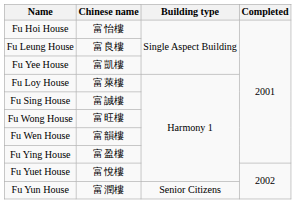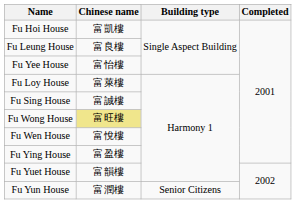 <table class="wikitable" style="text-align: center">
 <tr>
 <th>Name</th>
 <th>Chinese name</th>
 <th>Building type</th>
 <th>Completed</th>
 </tr>
 <tr>
 <td>Fu Hoi House</td>
-<td>富怡樓</td>
+<td>富凱樓</td>
 <td rowspan="3">Single Aspect Building</td>
 <td rowspan="8">2001</td>
 </tr>
 <tr>
 <td>Fu Leung House</td>
 <td>富良樓</td>
 </tr>
 <tr>
 <td>Fu Yee House</td>
-<td>富凱樓</td>
+<td>富怡樓</td>
 </tr>
 <tr>
 <td>Fu Loy House</td>
 <td>富萊樓</td>
 <td rowspan="6">Harmony 1</td>
 </tr>
 <tr>
 <td>Fu Sing House</td>
 <td>富誠樓</td>
 </tr>
 <tr>
 <td>Fu Wong House</td>
-<td>富旺樓</td>
+<td style="background: khaki;">富旺樓</td>
 </tr>
 <tr>
 <td>Fu Wen House</td>
-<td>富韻樓</td>
+<td>富悅樓</td>
 </tr>
 <tr>
 <td>Fu Ying House</td>
 <td>富盈樓</td>
 </tr>
 <tr>
 <td>Fu Yuet House</td>
-<td>富悅樓</td>
+<td>富韻樓</td>
 <td rowspan="2">2002</td>
 </tr>
 <tr>
 <td>Fu Yun House</td>
 <td>富潤樓</td>
 <td>Senior Citizens</td>
 </tr>
 </table>
